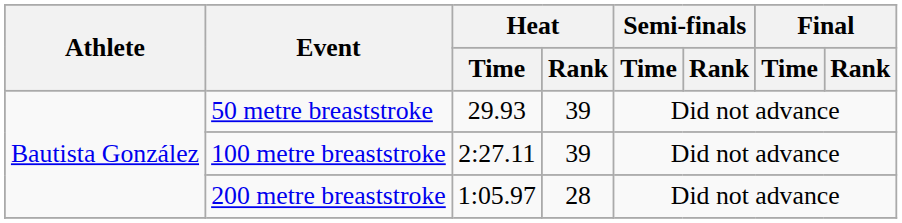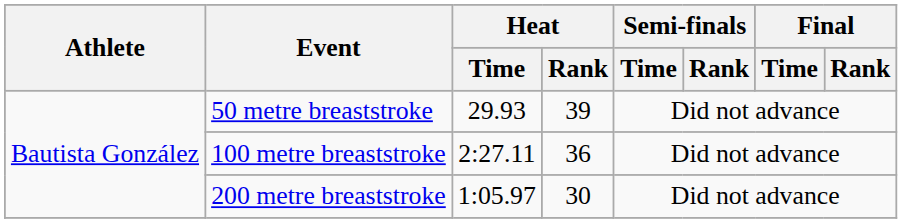 <table class="wikitable" style="font-size:90%; text-align:center">
 <tr>
 <th rowspan="2">Athlete</th>
 <th rowspan="2">Event</th>
 <th colspan="2">Heat</th>
 <th colspan="2">Semi-finals</th>
 <th colspan="2">Final</th>
 </tr>
 <tr>
 <th>Time</th>
 <th>Rank</th>
 <th>Time</th>
 <th>Rank</th>
 <th>Time</th>
 <th>Rank</th>
 </tr>
 <tr>
 <td align="left" rowspan=3><a href='#'>Bautista González</a></td>
 <td align="left"><a href='#'>50 metre breaststroke</a></td>
 <td>29.93</td>
 <td>39</td>
 <td colspan="4">Did not advance</td>
 </tr>
 <tr>
 <td align="left"><a href='#'>100 metre breaststroke</a></td>
 <td>2:27.11</td>
-<td>39</td>
+<td>36</td>
 <td colspan="4">Did not advance</td>
 </tr>
 <tr>
 <td align="left"><a href='#'>200 metre breaststroke</a></td>
 <td>1:05.97</td>
-<td>28</td>
+<td>30</td>
 <td colspan="4">Did not advance</td>
 </tr>
 </table>
